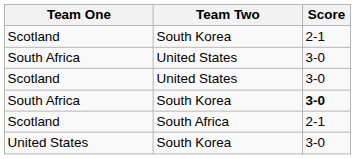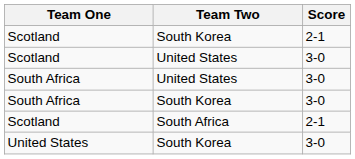 <table class="wikitable">
 <tr>
 <th width=170>Team One</th>
 <th width=170>Team Two</th>
 <th width=50>Score</th>
 </tr>
 <tr>
 <td> Scotland</td>
 <td> South Korea</td>
 <td>2-1</td>
 </tr>
 <tr>
-<td> South Africa</td>
-<td> United States</td>
-<td>3-0</td>
-</tr>
-<tr>
 <td> Scotland</td>
 <td> United States</td>
 <td>3-0</td>
 </tr>
 <tr>
 <td> South Africa</td>
+<td> United States</td>
+<td>3-0</td>
+</tr>
+<tr>
+<td> South Africa</td>
 <td> South Korea</td>
-<td><strong>3-0</strong></td>
+<td>3-0</td>
 </tr>
 <tr>
 <td> Scotland</td>
 <td> South Africa</td>
 <td>2-1</td>
 </tr>
 <tr>
 <td> United States</td>
 <td> South Korea</td>
 <td>3-0</td>
 </tr>
 </table>
